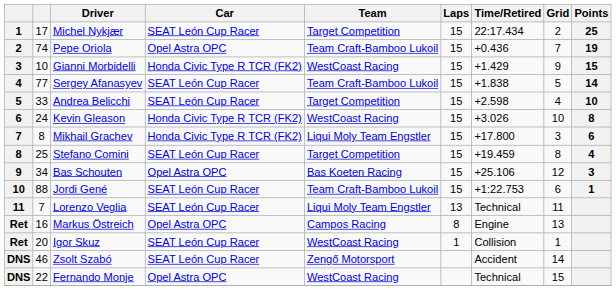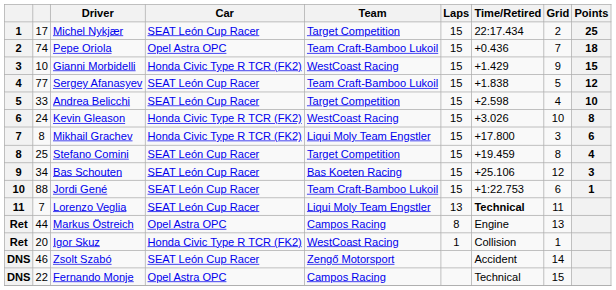 <table class="wikitable sortable" style="font-size:95%">
 <tr>
 <th></th>
 <th></th>
 <th>Driver</th>
 <th>Car</th>
 <th>Team</th>
 <th>Laps</th>
 <th>Time/Retired</th>
 <th>Grid</th>
 <th>Points</th>
 </tr>
 <tr>
 <th>1</th>
 <td align=center>17</td>
 <td> <a href='#'>Michel Nykjær</a></td>
 <td><a href='#'>SEAT León Cup Racer</a></td>
 <td> <a href='#'>Target Competition</a></td>
 <td align=center>15</td>
 <td>22:17.434</td>
 <td align=center>2</td>
 <th>25</th>
 </tr>
 <tr>
 <th>2</th>
 <td align=center>74</td>
 <td> <a href='#'>Pepe Oriola</a></td>
 <td><a href='#'>Opel Astra OPC</a></td>
 <td> <a href='#'>Team Craft-Bamboo Lukoil</a></td>
 <td align=center>15</td>
 <td>+0.436</td>
 <td align=center>7</td>
-<th>19</th>
+<th>18</th>
 </tr>
 <tr>
 <th>3</th>
 <td align=center>10</td>
 <td> <a href='#'>Gianni Morbidelli</a></td>
 <td><a href='#'>Honda Civic Type R TCR (FK2)</a></td>
 <td> <a href='#'>WestCoast Racing</a></td>
 <td align=center>15</td>
 <td>+1.429</td>
 <td align=center>9</td>
 <th>15</th>
 </tr>
 <tr>
 <th>4</th>
 <td align=center>77</td>
 <td> <a href='#'>Sergey Afanasyev</a></td>
 <td><a href='#'>SEAT León Cup Racer</a></td>
 <td> <a href='#'>Team Craft-Bamboo Lukoil</a></td>
 <td align=center>15</td>
 <td>+1.838</td>
 <td align=center>5</td>
-<th>14</th>
+<th>12</th>
 </tr>
 <tr>
 <th>5</th>
 <td align=center>33</td>
 <td> <a href='#'>Andrea Belicchi</a></td>
 <td><a href='#'>SEAT León Cup Racer</a></td>
 <td> <a href='#'>Target Competition</a></td>
 <td align=center>15</td>
 <td>+2.598</td>
 <td align=center>4</td>
 <th>10</th>
 </tr>
 <tr>
 <th>6</th>
 <td align=center>24</td>
 <td> <a href='#'>Kevin Gleason</a></td>
 <td><a href='#'>Honda Civic Type R TCR (FK2)</a></td>
 <td> <a href='#'>WestCoast Racing</a></td>
 <td align=center>15</td>
 <td>+3.026</td>
 <td align=center>10</td>
 <th>8</th>
 </tr>
 <tr>
 <th>7</th>
 <td align=center>8</td>
 <td> <a href='#'>Mikhail Grachev</a></td>
 <td><a href='#'>Honda Civic Type R TCR (FK2)</a></td>
 <td> <a href='#'>Liqui Moly Team Engstler</a></td>
 <td align=center>15</td>
 <td>+17.800</td>
 <td align=center>3</td>
 <th>6</th>
 </tr>
 <tr>
 <th>8</th>
 <td align=center>25</td>
 <td> <a href='#'>Stefano Comini</a></td>
 <td><a href='#'>SEAT León Cup Racer</a></td>
 <td> <a href='#'>Target Competition</a></td>
 <td align=center>15</td>
 <td>+19.459</td>
 <td align=center>8</td>
 <th>4</th>
 </tr>
 <tr>
 <th>9</th>
 <td align=center>34</td>
 <td> <a href='#'>Bas Schouten</a></td>
-<td><a href='#'>Opel Astra OPC</a></td>
+<td><a href='#'>SEAT León Cup Racer</a></td>
 <td> <a href='#'>Bas Koeten Racing</a></td>
 <td align=center>15</td>
 <td>+25.106</td>
 <td align=center>12</td>
 <th>3</th>
 </tr>
 <tr>
 <th>10</th>
 <td align=center>88</td>
 <td> <a href='#'>Jordi Gené</a></td>
 <td><a href='#'>SEAT León Cup Racer</a></td>
 <td> <a href='#'>Team Craft-Bamboo Lukoil</a></td>
 <td align=center>15</td>
 <td>+1:22.753</td>
 <td align=center>6</td>
 <th>1</th>
 </tr>
 <tr>
 <th>11</th>
 <td align=center>7</td>
 <td> <a href='#'>Lorenzo Veglia</a></td>
 <td><a href='#'>SEAT León Cup Racer</a></td>
 <td> <a href='#'>Liqui Moly Team Engstler</a></td>
 <td align=center>13</td>
-<td>Technical</td>
+<td><strong>Technical</strong></td>
 <td align=center>11</td>
 <th></th>
 </tr>
 <tr>
 <th>Ret</th>
-<td align=center>16</td>
+<td align=center>44</td>
 <td> <a href='#'>Markus Östreich</a></td>
 <td><a href='#'>Opel Astra OPC</a></td>
 <td> <a href='#'>Campos Racing</a></td>
 <td align=center>8</td>
 <td>Engine</td>
 <td align=center>13</td>
 <th></th>
 </tr>
 <tr>
 <th>Ret</th>
 <td align=center>20</td>
 <td> <a href='#'>Igor Skuz</a></td>
-<td><a href='#'>SEAT León Cup Racer</a></td>
+<td><a href='#'>Honda Civic Type R TCR (FK2)</a></td>
 <td> <a href='#'>WestCoast Racing</a></td>
 <td align=center>1</td>
 <td>Collision</td>
 <td align=center>1</td>
 <th></th>
 </tr>
 <tr>
 <th>DNS</th>
 <td align=center>46</td>
 <td> <a href='#'>Zsolt Szabó</a></td>
 <td><a href='#'>SEAT León Cup Racer</a></td>
 <td> <a href='#'>Zengő Motorsport</a></td>
 <td align=center></td>
 <td>Accident</td>
 <td align=center>14</td>
 <th></th>
 </tr>
 <tr>
 <th>DNS</th>
 <td align=center>22</td>
 <td> <a href='#'>Fernando Monje</a></td>
 <td><a href='#'>Opel Astra OPC</a></td>
-<td> <a href='#'>WestCoast Racing</a></td>
+<td> <a href='#'>Campos Racing</a></td>
 <td align=center></td>
 <td>Technical</td>
 <td align=center>15</td>
 <th></th>
 </tr>
 <tr>
 </tr>
 </table>
